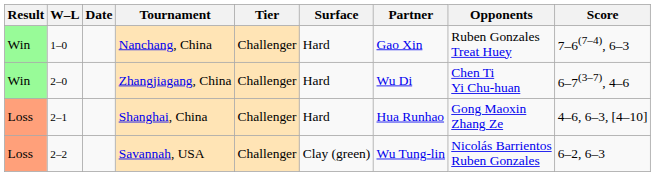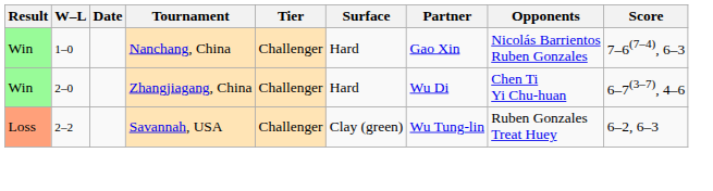 <table class="sortable wikitable">
 <tr>
 <th>Result</th>
 <th class=unsortable>W–L</th>
 <th>Date</th>
 <th>Tournament</th>
 <th>Tier</th>
 <th>Surface</th>
 <th>Partner</th>
 <th>Opponents</th>
 <th class=unsortable>Score</th>
 </tr>
 <tr>
 <td bgcolor=98FB98>Win</td>
 <td><small>1–0</small></td>
 <td><a href='#'></a></td>
 <td style="background:moccasin;"><a href='#'>Nanchang</a>, China</td>
 <td style="background:moccasin;">Challenger</td>
 <td>Hard</td>
 <td> <a href='#'>Gao Xin</a></td>
-<td> Ruben Gonzales<br> <a href='#'>Treat Huey</a></td>
+<td> <a href='#'>Nicolás Barrientos</a> <br> <a href='#'>Ruben Gonzales</a></td>
 <td>7–6<sup>(7–4)</sup>, 6–3</td>
 </tr>
 <tr>
 <td bgcolor=98FB98>Win</td>
 <td><small>2–0</small></td>
 <td><a href='#'></a></td>
 <td style="background:moccasin;"><a href='#'>Zhangjiagang</a>, China</td>
 <td style="background:moccasin;">Challenger</td>
 <td>Hard</td>
 <td> <a href='#'>Wu Di</a></td>
 <td> <a href='#'>Chen Ti</a><br> <a href='#'>Yi Chu-huan</a></td>
 <td>6–7<sup>(3–7)</sup>, 4–6</td>
 </tr>
 <tr>
 <td bgcolor=FFA07A>Loss</td>
-<td><small>2–1</small></td>
-<td><a href='#'></a></td>
-<td style="background:moccasin;"><a href='#'>Shanghai</a>, China</td>
-<td style="background:moccasin;">Challenger</td>
-<td>Hard</td>
-<td> <a href='#'>Hua Runhao</a></td>
-<td> <a href='#'>Gong Maoxin</a><br> <a href='#'>Zhang Ze</a></td>
-<td>4–6, 6–3, [4–10]</td>
-</tr>
-<tr>
-<td bgcolor=FFA07A>Loss</td>
 <td><small>2–2</small></td>
 <td><a href='#'></a></td>
 <td style="background:moccasin;"><a href='#'>Savannah</a>, USA</td>
 <td style="background:moccasin;">Challenger</td>
 <td>Clay (green)</td>
 <td> <a href='#'>Wu Tung-lin</a></td>
-<td> <a href='#'>Nicolás Barrientos</a> <br> <a href='#'>Ruben Gonzales</a></td>
+<td> Ruben Gonzales<br> <a href='#'>Treat Huey</a></td>
 <td>6–2, 6–3</td>
 </tr>
 </table>
